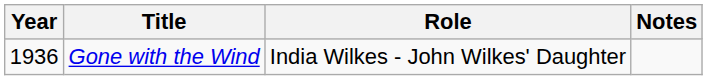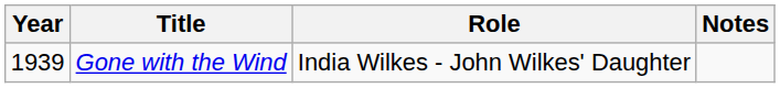 <table class=wikitable>
 <tr>
 <th>Year</th>
 <th>Title</th>
 <th>Role</th>
 <th>Notes</th>
 </tr>
 <tr>
-<td>1936</td>
+<td>1939</td>
 <td><em><a href='#'>Gone with the Wind</a></em></td>
 <td>India Wilkes - John Wilkes' Daughter</td>
 <td></td>
 </tr>
 </table>
